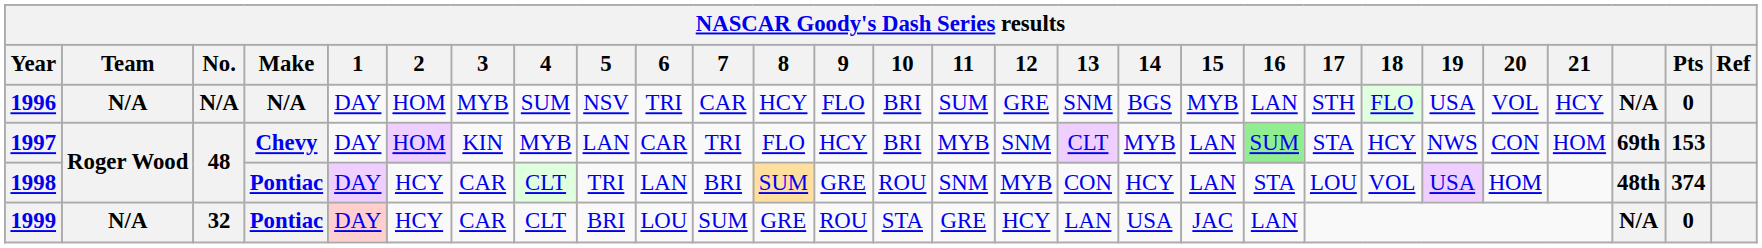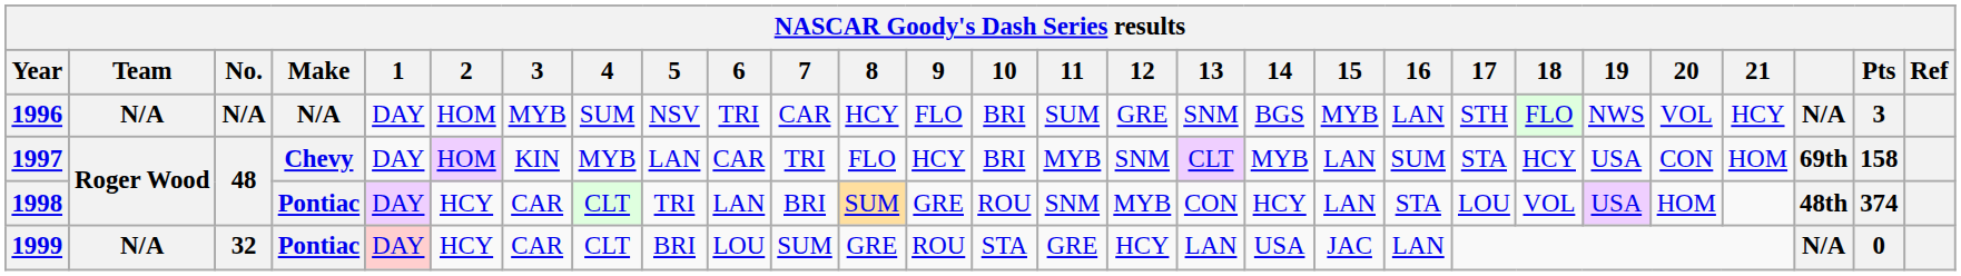 <table class="wikitable" style="text-align:center; font-size:75%">
 <tr>
 <th colspan=32><a href='#'>NASCAR Goody's Dash Series</a> results</th>
 </tr>
 <tr>
 <th>Year</th>
 <th>Team</th>
 <th>No.</th>
 <th>Make</th>
 <th>1</th>
 <th>2</th>
 <th>3</th>
 <th>4</th>
 <th>5</th>
 <th>6</th>
 <th>7</th>
 <th>8</th>
 <th>9</th>
 <th>10</th>
 <th>11</th>
 <th>12</th>
 <th>13</th>
 <th>14</th>
 <th>15</th>
 <th>16</th>
 <th>17</th>
 <th>18</th>
 <th>19</th>
 <th>20</th>
 <th>21</th>
 <th></th>
 <th>Pts</th>
 <th>Ref</th>
 </tr>
 <tr>
 <th><a href='#'>1996</a></th>
 <th>N/A</th>
 <th>N/A</th>
 <th>N/A</th>
 <td><a href='#'>DAY</a></td>
 <td><a href='#'>HOM</a></td>
 <td><a href='#'>MYB</a></td>
 <td><a href='#'>SUM</a></td>
 <td><a href='#'>NSV</a></td>
 <td><a href='#'>TRI</a></td>
 <td><a href='#'>CAR</a></td>
 <td><a href='#'>HCY</a></td>
 <td><a href='#'>FLO</a></td>
 <td><a href='#'>BRI</a></td>
 <td><a href='#'>SUM</a></td>
 <td><a href='#'>GRE</a></td>
 <td><a href='#'>SNM</a></td>
 <td><a href='#'>BGS</a></td>
 <td><a href='#'>MYB</a></td>
 <td><a href='#'>LAN</a></td>
 <td><a href='#'>STH</a></td>
 <td style="background:#DFFFDF;"><a href='#'>FLO</a><br></td>
-<td><a href='#'>USA</a></td>
+<td><a href='#'>NWS</a></td>
 <td><a href='#'>VOL</a></td>
 <td><a href='#'>HCY</a></td>
 <th>N/A</th>
-<th>0</th>
+<th>3</th>
 <th></th>
 </tr>
 <tr>
 <th><a href='#'>1997</a></th>
 <th rowspan=2>Roger Wood</th>
 <th rowspan=2>48</th>
 <th><a href='#'>Chevy</a></th>
 <td><a href='#'>DAY</a></td>
 <td style="background:#EFCFFF;"><a href='#'>HOM</a><br></td>
 <td><a href='#'>KIN</a></td>
 <td><a href='#'>MYB</a></td>
 <td><a href='#'>LAN</a></td>
 <td><a href='#'>CAR</a></td>
 <td><a href='#'>TRI</a></td>
 <td><a href='#'>FLO</a></td>
 <td><a href='#'>HCY</a></td>
 <td><a href='#'>BRI</a></td>
 <td><a href='#'>MYB</a></td>
 <td><a href='#'>SNM</a></td>
 <td style="background:#EFCFFF;"><a href='#'>CLT</a><br></td>
 <td><a href='#'>MYB</a></td>
 <td><a href='#'>LAN</a></td>
-<td style="background: lightgreen;"><a href='#'>SUM</a></td>
+<td><a href='#'>SUM</a></td>
 <td><a href='#'>STA</a></td>
 <td><a href='#'>HCY</a></td>
-<td><a href='#'>NWS</a></td>
+<td><a href='#'>USA</a></td>
 <td><a href='#'>CON</a></td>
 <td><a href='#'>HOM</a></td>
 <th>69th</th>
-<th>153</th>
+<th>158</th>
 <th></th>
 </tr>
 <tr>
 <th><a href='#'>1998</a></th>
 <th><a href='#'>Pontiac</a></th>
 <td style="background:#EFCFFF;"><a href='#'>DAY</a><br></td>
 <td><a href='#'>HCY</a></td>
 <td><a href='#'>CAR</a></td>
 <td style="background:#DFFFDF;"><a href='#'>CLT</a><br></td>
 <td><a href='#'>TRI</a></td>
 <td><a href='#'>LAN</a></td>
 <td><a href='#'>BRI</a></td>
 <td style="background:#FFDF9F;"><a href='#'>SUM</a><br></td>
 <td><a href='#'>GRE</a></td>
 <td><a href='#'>ROU</a></td>
 <td><a href='#'>SNM</a></td>
 <td><a href='#'>MYB</a></td>
 <td><a href='#'>CON</a></td>
 <td><a href='#'>HCY</a></td>
 <td><a href='#'>LAN</a></td>
 <td><a href='#'>STA</a></td>
 <td><a href='#'>LOU</a></td>
 <td><a href='#'>VOL</a></td>
 <td style="background:#EFCFFF;"><a href='#'>USA</a><br></td>
 <td><a href='#'>HOM</a></td>
 <td></td>
 <th>48th</th>
 <th>374</th>
 <th></th>
 </tr>
 <tr>
 <th><a href='#'>1999</a></th>
 <th>N/A</th>
 <th>32</th>
 <th><a href='#'>Pontiac</a></th>
 <td style="background:#FFCFCF;"><a href='#'>DAY</a><br></td>
 <td><a href='#'>HCY</a></td>
 <td><a href='#'>CAR</a></td>
 <td><a href='#'>CLT</a></td>
 <td><a href='#'>BRI</a></td>
 <td><a href='#'>LOU</a></td>
 <td><a href='#'>SUM</a></td>
 <td><a href='#'>GRE</a></td>
 <td><a href='#'>ROU</a></td>
 <td><a href='#'>STA</a></td>
 <td><a href='#'>GRE</a></td>
 <td><a href='#'>HCY</a></td>
 <td><a href='#'>LAN</a></td>
 <td><a href='#'>USA</a></td>
 <td><a href='#'>JAC</a></td>
 <td><a href='#'>LAN</a></td>
 <td colspan=5></td>
 <th>N/A</th>
 <th>0</th>
 <th></th>
 </tr>
 </table>
